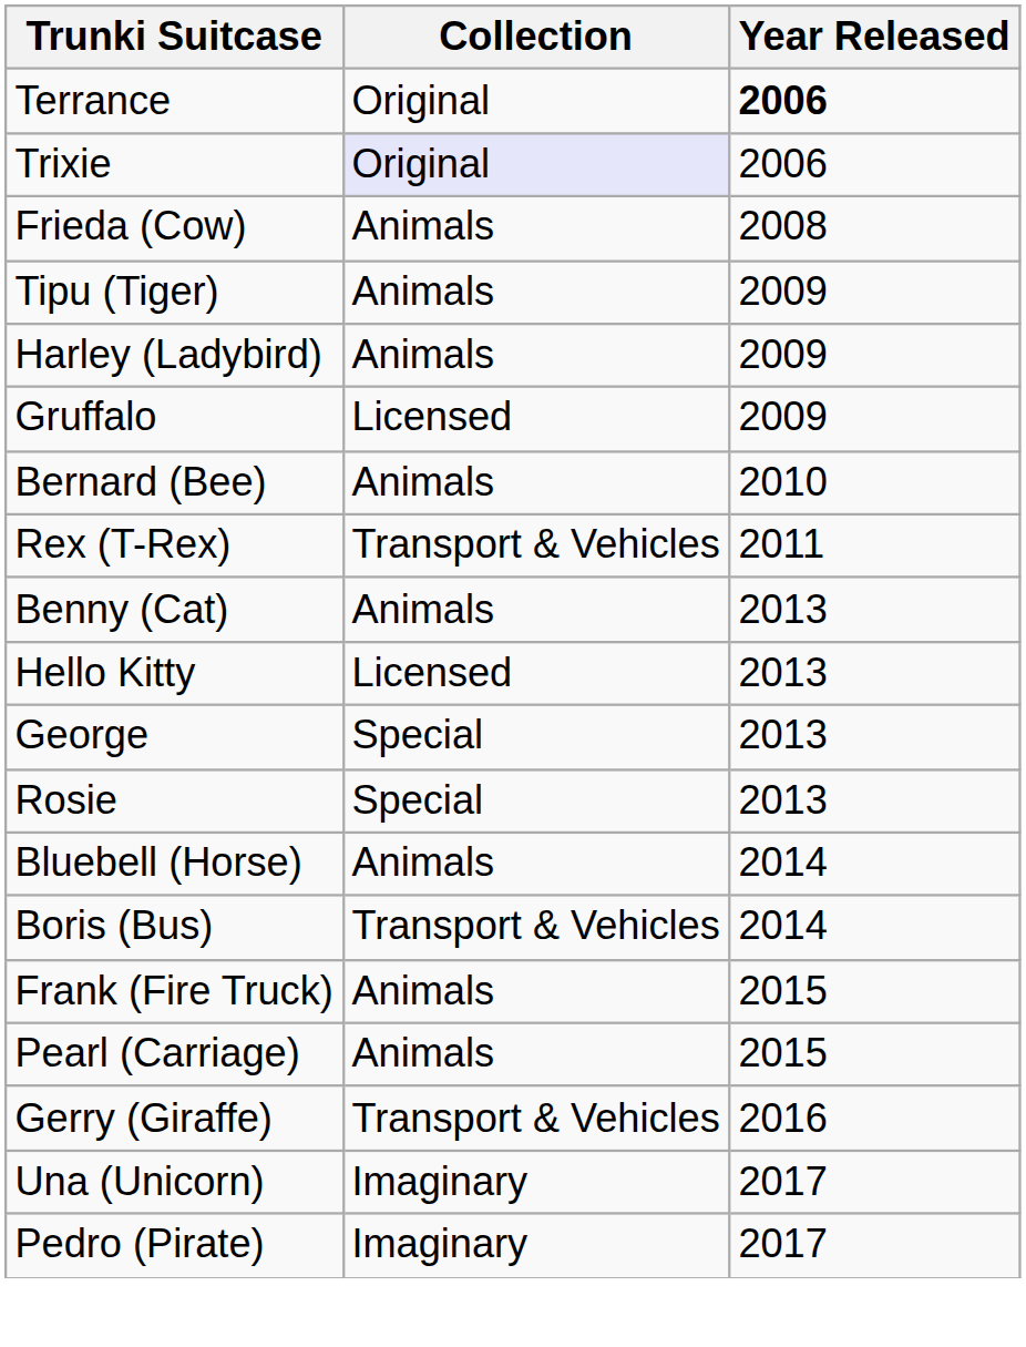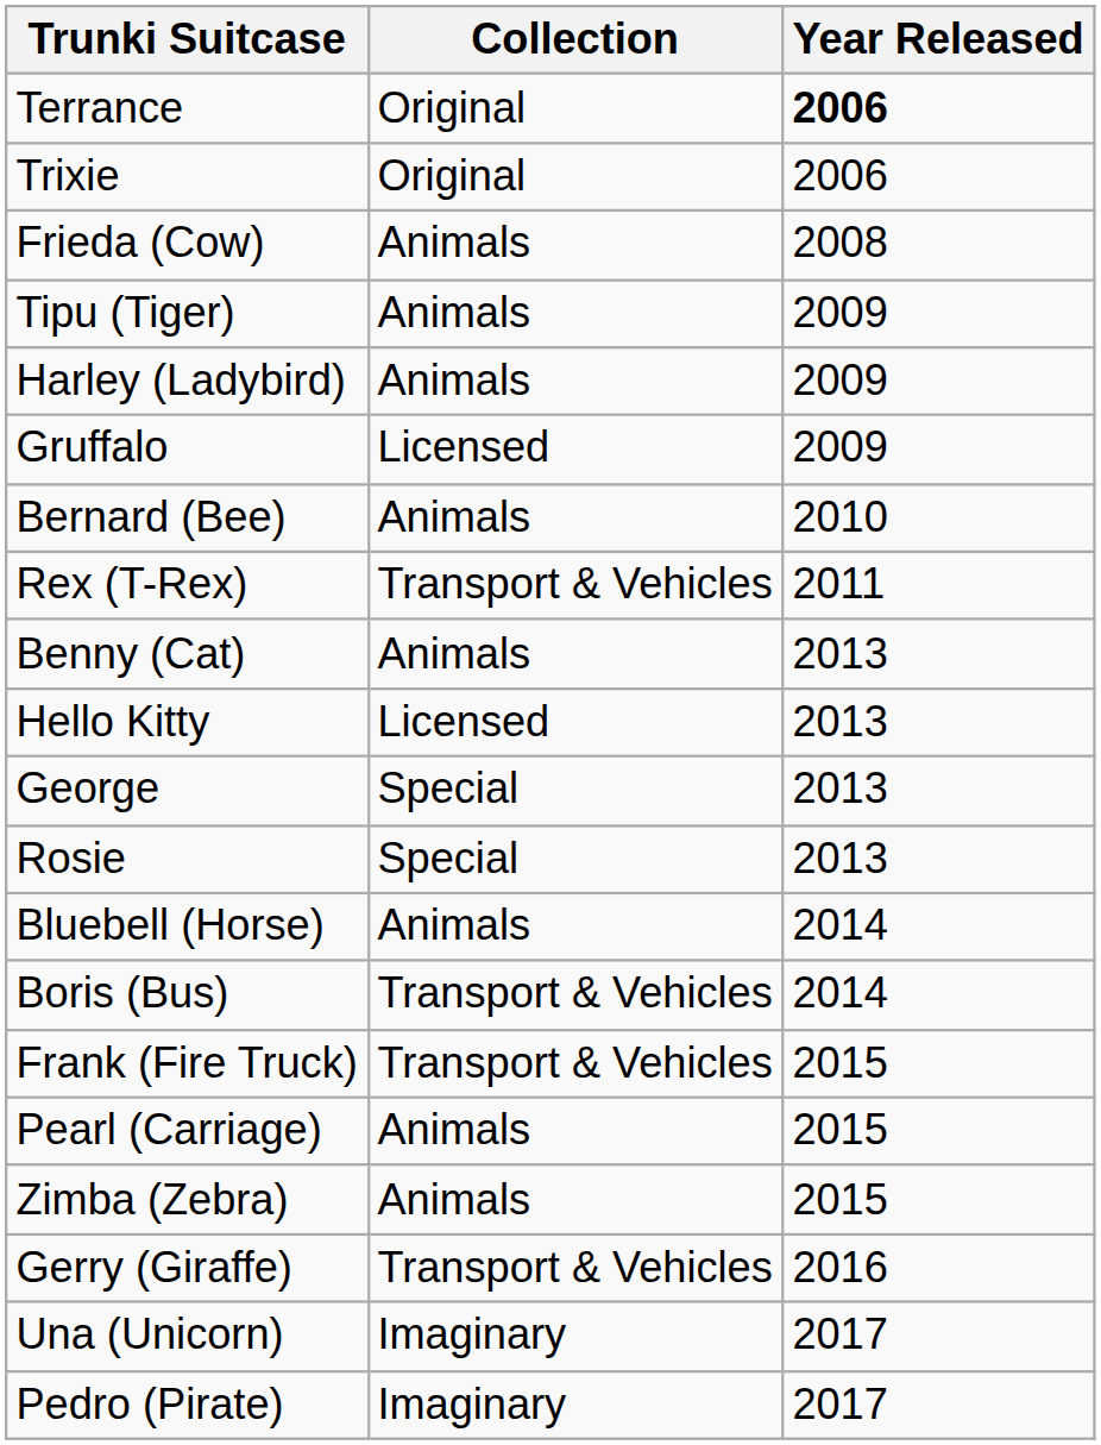 <table class="wikitable">
 <tr>
 <th>Trunki Suitcase</th>
 <th>Collection</th>
 <th>Year Released</th>
 </tr>
 <tr>
 <td>Terrance</td>
 <td>Original</td>
 <td><strong>2006</strong></td>
 </tr>
 <tr>
 <td>Trixie</td>
-<td style="background: lavender;">Original</td>
+<td>Original</td>
 <td>2006</td>
 </tr>
 <tr>
 <td>Frieda (Cow)</td>
 <td>Animals</td>
 <td>2008</td>
 </tr>
 <tr>
 <td>Tipu (Tiger)</td>
 <td>Animals</td>
 <td>2009</td>
 </tr>
 <tr>
 <td>Harley (Ladybird)</td>
 <td>Animals</td>
 <td>2009</td>
 </tr>
 <tr>
 <td>Gruffalo</td>
 <td>Licensed</td>
 <td>2009</td>
 </tr>
 <tr>
 <td>Bernard (Bee)</td>
 <td>Animals</td>
 <td>2010</td>
 </tr>
 <tr>
 <td>Rex (T-Rex)</td>
 <td>Transport & Vehicles</td>
 <td>2011</td>
 </tr>
 <tr>
 <td>Benny (Cat)</td>
 <td>Animals</td>
 <td>2013</td>
 </tr>
 <tr>
 <td>Hello Kitty</td>
 <td>Licensed</td>
 <td>2013</td>
 </tr>
 <tr>
 <td>George</td>
 <td>Special</td>
 <td>2013</td>
 </tr>
 <tr>
 <td>Rosie</td>
 <td>Special</td>
 <td>2013</td>
 </tr>
 <tr>
 <td>Bluebell (Horse)</td>
 <td>Animals</td>
 <td>2014</td>
 </tr>
 <tr>
 <td>Boris (Bus)</td>
 <td>Transport & Vehicles</td>
 <td>2014</td>
 </tr>
 <tr>
 <td>Frank (Fire Truck)</td>
+<td>Transport & Vehicles</td>
+<td>2015</td>
+</tr>
+<tr>
+<td>Pearl (Carriage)</td>
 <td>Animals</td>
 <td>2015</td>
 </tr>
 <tr>
-<td>Pearl (Carriage)</td>
+<td>Zimba (Zebra)</td>
 <td>Animals</td>
 <td>2015</td>
 </tr>
 <tr>
 <td>Gerry (Giraffe)</td>
 <td>Transport & Vehicles</td>
 <td>2016</td>
 </tr>
 <tr>
 <td>Una (Unicorn)</td>
 <td>Imaginary</td>
 <td>2017</td>
 </tr>
 <tr>
 <td>Pedro (Pirate)</td>
 <td>Imaginary</td>
 <td>2017</td>
 </tr>
 </table>
